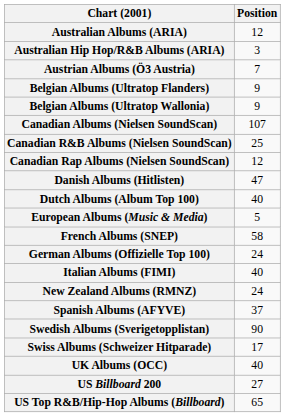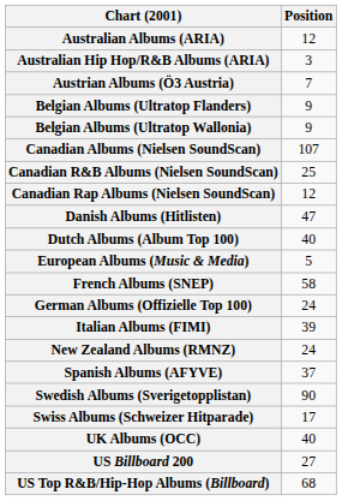 <table class="wikitable sortable plainrowheaders"  style="text-align:center;">
 <tr>
 <th scope="col">Chart (2001)</th>
 <th scope="col">Position</th>
 </tr>
 <tr>
 <th scope="row">Australian Albums (ARIA)</th>
 <td>12</td>
 </tr>
 <tr>
 <th scope="row">Australian Hip Hop/R&B Albums (ARIA)</th>
 <td>3</td>
 </tr>
 <tr>
 <th scope="row">Austrian Albums (Ö3 Austria)</th>
 <td>7</td>
 </tr>
 <tr>
 <th scope="row">Belgian Albums (Ultratop Flanders)</th>
 <td>9</td>
 </tr>
 <tr>
 <th scope="row">Belgian Albums (Ultratop Wallonia)</th>
 <td>9</td>
 </tr>
 <tr>
 <th scope="row">Canadian Albums (Nielsen SoundScan)</th>
 <td>107</td>
 </tr>
 <tr>
 <th scope="row">Canadian R&B Albums (Nielsen SoundScan)</th>
 <td>25</td>
 </tr>
 <tr>
 <th scope="row">Canadian Rap Albums (Nielsen SoundScan)</th>
 <td>12</td>
 </tr>
 <tr>
 <th scope="row">Danish Albums (Hitlisten)</th>
 <td>47</td>
 </tr>
 <tr>
 <th scope="row">Dutch Albums (Album Top 100)</th>
 <td>40</td>
 </tr>
 <tr>
 <th scope="row">European Albums (<em>Music & Media</em>)</th>
 <td>5</td>
 </tr>
 <tr>
 <th scope="row">French Albums (SNEP)</th>
 <td>58</td>
 </tr>
 <tr>
 <th scope="row">German Albums (Offizielle Top 100)</th>
 <td>24</td>
 </tr>
 <tr>
 <th scope="row">Italian Albums (FIMI)</th>
-<td>40</td>
+<td>39</td>
 </tr>
 <tr>
 <th scope="row">New Zealand Albums (RMNZ)</th>
 <td>24</td>
 </tr>
 <tr>
 <th scope="row">Spanish Albums (AFYVE)</th>
 <td>37</td>
 </tr>
 <tr>
 <th scope="row">Swedish Albums (Sverigetopplistan)</th>
 <td>90</td>
 </tr>
 <tr>
 <th scope="row">Swiss Albums (Schweizer Hitparade)</th>
 <td>17</td>
 </tr>
 <tr>
 <th scope="row">UK Albums (OCC)</th>
 <td>40</td>
 </tr>
 <tr>
 <th scope="row">US <em>Billboard</em> 200</th>
 <td>27</td>
 </tr>
 <tr>
 <th scope="row">US Top R&B/Hip-Hop Albums (<em>Billboard</em>)</th>
-<td>65</td>
+<td>68</td>
 </tr>
 </table>
